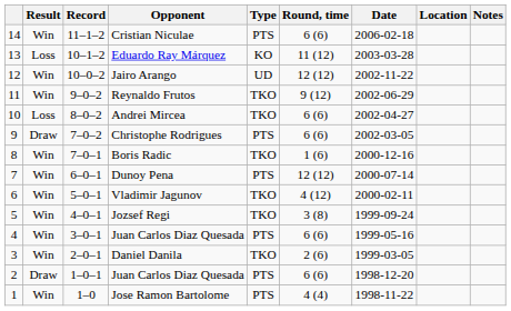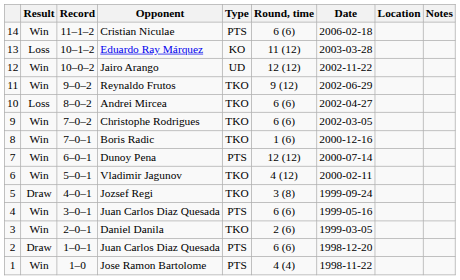 <table class=wikitable style=text-align:center>
 <tr>
 <th></th>
 <th>Result</th>
 <th>Record</th>
 <th>Opponent</th>
 <th>Type</th>
 <th>Round, time</th>
 <th>Date</th>
 <th>Location</th>
 <th>Notes</th>
 </tr>
 <tr>
 <td>14</td>
 <td>Win</td>
 <td>11–1–2</td>
 <td align=left>Cristian Niculae</td>
 <td>PTS</td>
 <td>6 (6)</td>
 <td>2006-02-18</td>
 <td align=left></td>
 <td align=left></td>
 </tr>
 <tr>
 <td>13</td>
 <td>Loss</td>
 <td>10–1–2</td>
 <td align=left><a href='#'>Eduardo Ray Márquez</a></td>
 <td>KO</td>
 <td>11 (12)</td>
 <td>2003-03-28</td>
 <td align=left></td>
 <td align=left></td>
 </tr>
 <tr>
 <td>12</td>
 <td>Win</td>
 <td>10–0–2</td>
 <td align=left>Jairo Arango</td>
 <td>UD</td>
 <td>12 (12)</td>
 <td>2002-11-22</td>
 <td align=left></td>
 <td align=left></td>
 </tr>
 <tr>
 <td>11</td>
 <td>Win</td>
 <td>9–0–2</td>
 <td align=left>Reynaldo Frutos</td>
 <td>TKO</td>
 <td>9 (12)</td>
 <td>2002-06-29</td>
 <td align=left></td>
 <td align=left></td>
 </tr>
 <tr>
 <td>10</td>
 <td>Loss</td>
 <td>8–0–2</td>
 <td align=left>Andrei Mircea</td>
 <td>TKO</td>
 <td>6 (6)</td>
 <td>2002-04-27</td>
 <td align=left></td>
 <td align=left></td>
 </tr>
 <tr>
 <td>9</td>
-<td>Draw</td>
+<td>Win</td>
 <td>7–0–2</td>
 <td align=left>Christophe Rodrigues</td>
-<td>PTS</td>
+<td>TKO</td>
 <td>6 (6)</td>
 <td>2002-03-05</td>
 <td align=left></td>
 <td align=left></td>
 </tr>
 <tr>
 <td>8</td>
 <td>Win</td>
 <td>7–0–1</td>
 <td align=left>Boris Radic</td>
 <td>TKO</td>
 <td>1 (6)</td>
 <td>2000-12-16</td>
 <td align=left></td>
 <td align=left></td>
 </tr>
 <tr>
 <td>7</td>
 <td>Win</td>
 <td>6–0–1</td>
 <td align=left>Dunoy Pena</td>
 <td>PTS</td>
 <td>12 (12)</td>
 <td>2000-07-14</td>
 <td align=left></td>
 <td align=left></td>
 </tr>
 <tr>
 <td>6</td>
 <td>Win</td>
 <td>5–0–1</td>
 <td align=left>Vladimir Jagunov</td>
 <td>TKO</td>
 <td>4 (12)</td>
 <td>2000-02-11</td>
 <td align=left></td>
 <td align=left></td>
 </tr>
 <tr>
 <td>5</td>
-<td>Win</td>
+<td>Draw</td>
 <td>4–0–1</td>
 <td align=left>Jozsef Regi</td>
 <td>TKO</td>
 <td>3 (8)</td>
 <td>1999-09-24</td>
 <td align=left></td>
 <td align=left></td>
 </tr>
 <tr>
 <td>4</td>
 <td>Win</td>
 <td>3–0–1</td>
 <td align=left>Juan Carlos Diaz Quesada</td>
 <td>PTS</td>
 <td>6 (6)</td>
 <td>1999-05-16</td>
 <td align=left></td>
 <td align=left></td>
 </tr>
 <tr>
 <td>3</td>
 <td>Win</td>
 <td>2–0–1</td>
 <td align=left>Daniel Danila</td>
 <td>TKO</td>
 <td>2 (6)</td>
 <td>1999-03-05</td>
 <td align=left></td>
 <td align=left></td>
 </tr>
 <tr>
 <td>2</td>
 <td>Draw</td>
 <td>1–0–1</td>
 <td align=left>Juan Carlos Diaz Quesada</td>
 <td>PTS</td>
 <td>6 (6)</td>
 <td>1998-12-20</td>
 <td align=left></td>
 <td align=left></td>
 </tr>
 <tr>
 <td>1</td>
 <td>Win</td>
 <td>1–0</td>
 <td align=left>Jose Ramon Bartolome</td>
 <td>PTS</td>
 <td>4 (4)</td>
 <td>1998-11-22</td>
 <td align=left></td>
 <td align=left></td>
 </tr>
 </table>
